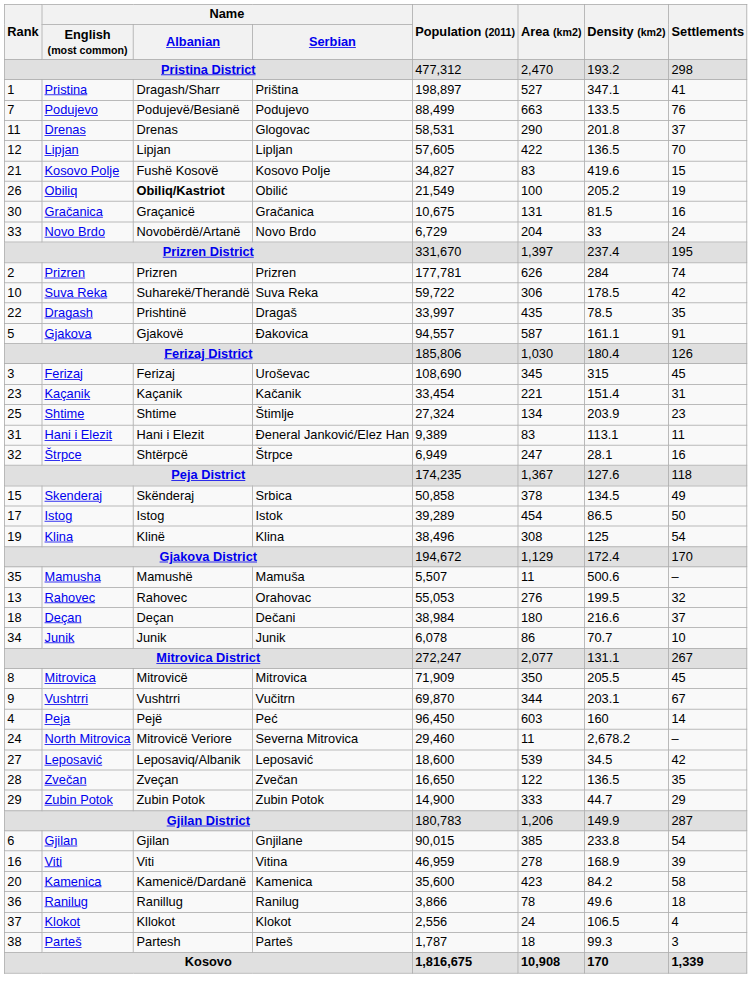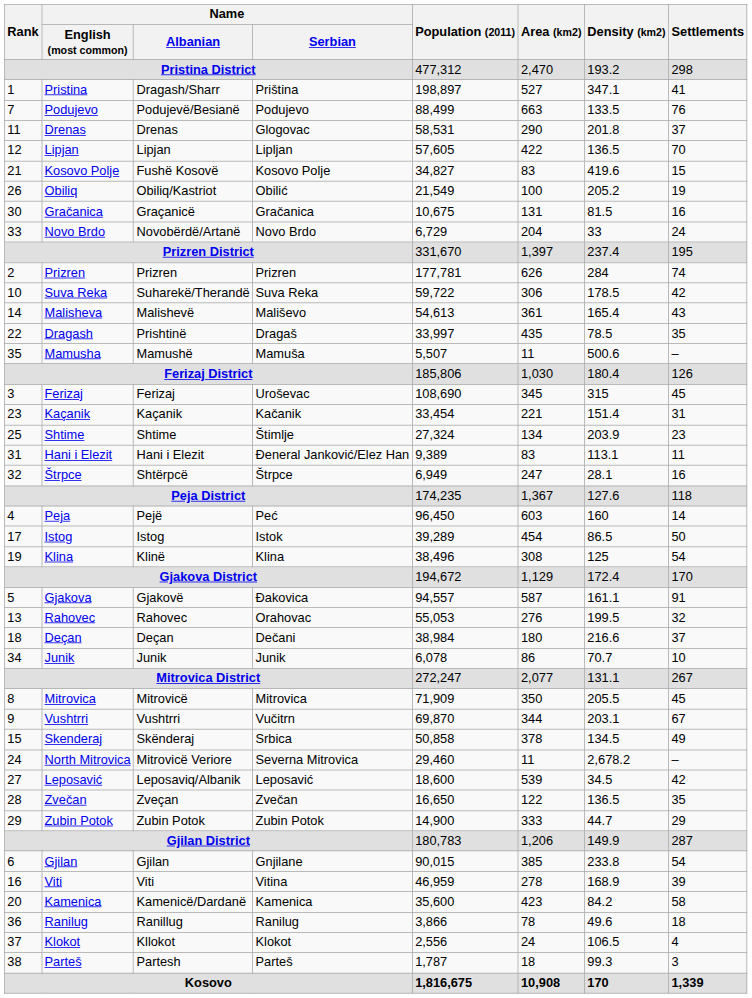 <table class="wikitable sortable">
 <tr>
 <th rowspan="2">Rank</th>
 <th colspan="3">Name</th>
 <th rowspan="2">Population <small>(2011)</small></th>
 <th rowspan="2">Area <small>(km2)</small></th>
 <th rowspan="2">Density <small>(km2)</small></th>
 <th rowspan="2">Settlements</th>
 </tr>
 <tr>
 <th>English<br><small>(most common)</small></th>
 <th><a href='#'>Albanian</a></th>
 <th><a href='#'>Serbian</a></th>
 </tr>
 <tr class="sortbottom" bgcolor="#e0e0e0">
 <td align="center" colspan=4><strong><a href='#'>Pristina District</a></strong></td>
 <td>477,312</td>
 <td>2,470</td>
 <td>193.2</td>
 <td>298</td>
 </tr>
 <tr>
 <td>1</td>
 <td><a href='#'>Pristina</a></td>
 <td>Dragash/Sharr</td>
 <td>Priština</td>
 <td>198,897</td>
 <td>527</td>
 <td>347.1</td>
 <td>41</td>
 </tr>
 <tr>
 <td>7</td>
 <td><a href='#'>Podujevo</a></td>
 <td>Podujevë/Besianë</td>
 <td>Podujevo</td>
 <td>88,499</td>
 <td>663</td>
 <td>133.5</td>
 <td>76</td>
 </tr>
 <tr>
 <td>11</td>
 <td><a href='#'>Drenas</a></td>
 <td>Drenas</td>
 <td>Glogovac</td>
 <td>58,531</td>
 <td>290</td>
 <td>201.8</td>
 <td>37</td>
 </tr>
 <tr>
 <td>12</td>
 <td><a href='#'>Lipjan</a></td>
 <td>Lipjan</td>
 <td>Lipljan</td>
 <td>57,605</td>
 <td>422</td>
 <td>136.5</td>
 <td>70</td>
 </tr>
 <tr>
 <td>21</td>
 <td><a href='#'>Kosovo Polje</a></td>
 <td>Fushë Kosovë</td>
 <td>Kosovo Polje</td>
 <td>34,827</td>
 <td>83</td>
 <td>419.6</td>
 <td>15</td>
 </tr>
 <tr>
 <td>26</td>
 <td><a href='#'>Obiliq</a></td>
-<td><strong>Obiliq/Kastriot</strong></td>
+<td>Obiliq/Kastriot</td>
 <td>Obilić</td>
 <td>21,549</td>
 <td>100</td>
 <td>205.2</td>
 <td>19</td>
 </tr>
 <tr>
 <td>30</td>
 <td><a href='#'>Gračanica</a></td>
 <td>Graçanicë</td>
 <td>Gračanica</td>
 <td>10,675</td>
 <td>131</td>
 <td>81.5</td>
 <td>16</td>
 </tr>
 <tr>
 <td>33</td>
 <td><a href='#'>Novo Brdo</a></td>
 <td>Novobërdë/Artanë</td>
 <td>Novo Brdo</td>
 <td>6,729</td>
 <td>204</td>
 <td>33</td>
 <td>24</td>
 </tr>
 <tr class="sortbottom" bgcolor="#e0e0e0">
 <td align="center" colspan=4><strong><a href='#'>Prizren District</a></strong></td>
 <td>331,670</td>
 <td>1,397</td>
 <td>237.4</td>
 <td>195</td>
 </tr>
 <tr>
 <td>2</td>
 <td><a href='#'>Prizren</a></td>
 <td>Prizren</td>
 <td>Prizren</td>
 <td>177,781</td>
 <td>626</td>
 <td>284</td>
 <td>74</td>
 </tr>
 <tr>
 <td>10</td>
 <td><a href='#'>Suva Reka</a></td>
 <td>Suharekë/Therandë</td>
 <td>Suva Reka</td>
 <td>59,722</td>
 <td>306</td>
 <td>178.5</td>
 <td>42</td>
 </tr>
 <tr>
+<td>14</td>
+<td><a href='#'>Malisheva</a></td>
+<td>Malishevë</td>
+<td>Mališevo</td>
+<td>54,613</td>
+<td>361</td>
+<td>165.4</td>
+<td>43</td>
+</tr>
+<tr>
 <td>22</td>
 <td><a href='#'>Dragash</a></td>
 <td>Prishtinë</td>
 <td>Dragaš</td>
 <td>33,997</td>
 <td>435</td>
 <td>78.5</td>
 <td>35</td>
 </tr>
 <tr>
-<td>5</td>
-<td><a href='#'>Gjakova</a></td>
-<td>Gjakovë</td>
-<td>Đakovica</td>
-<td>94,557</td>
-<td>587</td>
-<td>161.1</td>
-<td>91</td>
+<td>35</td>
+<td><a href='#'>Mamusha</a></td>
+<td>Mamushë</td>
+<td>Mamuša</td>
+<td>5,507</td>
+<td>11</td>
+<td>500.6</td>
+<td>–</td>
 </tr>
 <tr class="sortbottom" bgcolor="#e0e0e0">
 <td align="center" colspan=4><strong><a href='#'>Ferizaj District</a></strong></td>
 <td>185,806</td>
 <td>1,030</td>
 <td>180.4</td>
 <td>126</td>
 </tr>
 <tr>
 <td>3</td>
 <td><a href='#'>Ferizaj</a></td>
 <td>Ferizaj</td>
 <td>Uroševac</td>
 <td>108,690</td>
 <td>345</td>
 <td>315</td>
 <td>45</td>
 </tr>
 <tr>
 <td>23</td>
 <td><a href='#'>Kaçanik</a></td>
 <td>Kaçanik</td>
 <td>Kačanik</td>
 <td>33,454</td>
 <td>221</td>
 <td>151.4</td>
 <td>31</td>
 </tr>
 <tr>
 <td>25</td>
 <td><a href='#'>Shtime</a></td>
 <td>Shtime</td>
 <td>Štimlje</td>
 <td>27,324</td>
 <td>134</td>
 <td>203.9</td>
 <td>23</td>
 </tr>
 <tr>
 <td>31</td>
 <td><a href='#'>Hani i Elezit</a></td>
 <td>Hani i Elezit</td>
 <td>Đeneral Janković/Elez Han</td>
 <td>9,389</td>
 <td>83</td>
 <td>113.1</td>
 <td>11</td>
 </tr>
 <tr>
 <td>32</td>
 <td><a href='#'>Štrpce</a></td>
 <td>Shtërpcë</td>
 <td>Štrpce</td>
 <td>6,949</td>
 <td>247</td>
 <td>28.1</td>
 <td>16</td>
 </tr>
 <tr class="sortbottom" bgcolor="#e0e0e0">
 <td align="center" colspan=4><strong><a href='#'>Peja District</a></strong></td>
 <td>174,235</td>
 <td>1,367</td>
 <td>127.6</td>
 <td>118</td>
 </tr>
 <tr>
-<td>15</td>
-<td><a href='#'>Skenderaj</a></td>
-<td>Skënderaj</td>
-<td>Srbica</td>
-<td>50,858</td>
-<td>378</td>
-<td>134.5</td>
-<td>49</td>
+<td>4</td>
+<td><a href='#'>Peja</a></td>
+<td>Pejë</td>
+<td>Peć</td>
+<td>96,450</td>
+<td>603</td>
+<td>160</td>
+<td>14</td>
 </tr>
 <tr>
 <td>17</td>
 <td><a href='#'>Istog</a></td>
 <td>Istog</td>
 <td>Istok</td>
 <td>39,289</td>
 <td>454</td>
 <td>86.5</td>
 <td>50</td>
 </tr>
 <tr>
 <td>19</td>
 <td><a href='#'>Klina</a></td>
 <td>Klinë</td>
 <td>Klina</td>
 <td>38,496</td>
 <td>308</td>
 <td>125</td>
 <td>54</td>
 </tr>
 <tr class="sortbottom" bgcolor="#e0e0e0">
 <td align="center" colspan=4><strong><a href='#'>Gjakova District</a></strong></td>
 <td>194,672</td>
 <td>1,129</td>
 <td>172.4</td>
 <td>170</td>
 </tr>
 <tr>
-<td>35</td>
-<td><a href='#'>Mamusha</a></td>
-<td>Mamushë</td>
-<td>Mamuša</td>
-<td>5,507</td>
-<td>11</td>
-<td>500.6</td>
-<td>–</td>
+<td>5</td>
+<td><a href='#'>Gjakova</a></td>
+<td>Gjakovë</td>
+<td>Đakovica</td>
+<td>94,557</td>
+<td>587</td>
+<td>161.1</td>
+<td>91</td>
 </tr>
 <tr>
 <td>13</td>
 <td><a href='#'>Rahovec</a></td>
 <td>Rahovec</td>
 <td>Orahovac</td>
 <td>55,053</td>
 <td>276</td>
 <td>199.5</td>
 <td>32</td>
 </tr>
 <tr>
 <td>18</td>
 <td><a href='#'>Deçan</a></td>
 <td>Deçan</td>
 <td>Dečani</td>
 <td>38,984</td>
 <td>180</td>
 <td>216.6</td>
 <td>37</td>
 </tr>
 <tr>
 <td>34</td>
 <td><a href='#'>Junik</a></td>
 <td>Junik</td>
 <td>Junik</td>
 <td>6,078</td>
 <td>86</td>
 <td>70.7</td>
 <td>10</td>
 </tr>
 <tr class="sortbottom" bgcolor="#e0e0e0">
 <td align="center" colspan=4><strong><a href='#'>Mitrovica District</a></strong></td>
 <td>272,247</td>
 <td>2,077</td>
 <td>131.1</td>
 <td>267</td>
 </tr>
 <tr>
 <td>8</td>
 <td><a href='#'>Mitrovica</a></td>
 <td>Mitrovicë</td>
 <td>Mitrovica</td>
 <td>71,909</td>
 <td>350</td>
 <td>205.5</td>
 <td>45</td>
 </tr>
 <tr>
 <td>9</td>
 <td><a href='#'>Vushtrri</a></td>
 <td>Vushtrri</td>
 <td>Vučitrn</td>
 <td>69,870</td>
 <td>344</td>
 <td>203.1</td>
 <td>67</td>
 </tr>
 <tr>
-<td>4</td>
-<td><a href='#'>Peja</a></td>
-<td>Pejë</td>
-<td>Peć</td>
-<td>96,450</td>
-<td>603</td>
-<td>160</td>
-<td>14</td>
+<td>15</td>
+<td><a href='#'>Skenderaj</a></td>
+<td>Skënderaj</td>
+<td>Srbica</td>
+<td>50,858</td>
+<td>378</td>
+<td>134.5</td>
+<td>49</td>
 </tr>
 <tr>
 <td>24</td>
 <td><a href='#'>North Mitrovica</a></td>
 <td>Mitrovicë Veriore</td>
 <td>Severna Mitrovica</td>
 <td>29,460</td>
 <td>11</td>
 <td>2,678.2</td>
 <td>–</td>
 </tr>
 <tr>
 <td>27</td>
 <td><a href='#'>Leposavić</a></td>
 <td>Leposaviq/Albanik</td>
 <td>Leposavić</td>
 <td>18,600</td>
 <td>539</td>
 <td>34.5</td>
 <td>42</td>
 </tr>
 <tr>
 <td>28</td>
 <td><a href='#'>Zvečan</a></td>
 <td>Zveçan</td>
 <td>Zvečan</td>
 <td>16,650</td>
 <td>122</td>
 <td>136.5</td>
 <td>35</td>
 </tr>
 <tr>
 <td>29</td>
 <td><a href='#'>Zubin Potok</a></td>
 <td>Zubin Potok</td>
 <td>Zubin Potok</td>
 <td>14,900</td>
 <td>333</td>
 <td>44.7</td>
 <td>29</td>
 </tr>
 <tr class="sortbottom" bgcolor="#e0e0e0">
 <td align="center" colspan=4><strong><a href='#'>Gjilan District</a></strong></td>
 <td>180,783</td>
 <td>1,206</td>
 <td>149.9</td>
 <td>287</td>
 </tr>
 <tr>
 <td>6</td>
 <td><a href='#'>Gjilan</a></td>
 <td>Gjilan</td>
 <td>Gnjilane</td>
 <td>90,015</td>
 <td>385</td>
 <td>233.8</td>
 <td>54</td>
 </tr>
 <tr>
 <td>16</td>
 <td><a href='#'>Viti</a></td>
 <td>Viti</td>
 <td>Vitina</td>
 <td>46,959</td>
 <td>278</td>
 <td>168.9</td>
 <td>39</td>
 </tr>
 <tr>
 <td>20</td>
 <td><a href='#'>Kamenica</a></td>
 <td>Kamenicë/Dardanë</td>
 <td>Kamenica</td>
 <td>35,600</td>
 <td>423</td>
 <td>84.2</td>
 <td>58</td>
 </tr>
 <tr>
 <td>36</td>
 <td><a href='#'>Ranilug</a></td>
 <td>Ranillug</td>
 <td>Ranilug</td>
 <td>3,866</td>
 <td>78</td>
 <td>49.6</td>
 <td>18</td>
 </tr>
 <tr>
 <td>37</td>
 <td><a href='#'>Klokot</a></td>
 <td>Kllokot</td>
 <td>Klokot</td>
 <td>2,556</td>
 <td>24</td>
 <td>106.5</td>
 <td>4</td>
 </tr>
 <tr>
 <td>38</td>
 <td><a href='#'>Parteš</a></td>
 <td>Partesh</td>
 <td>Parteš</td>
 <td>1,787</td>
 <td>18</td>
 <td>99.3</td>
 <td>3</td>
 </tr>
 <tr class="sortbottom" bgcolor="#e0e0e0">
 <td align="center" colspan=4><strong> Kosovo</strong></td>
 <td><strong>1,816,675</strong></td>
 <td><strong>10,908</strong></td>
 <td><strong>170</strong></td>
 <td><strong>1,339</strong></td>
 </tr>
 </table>
